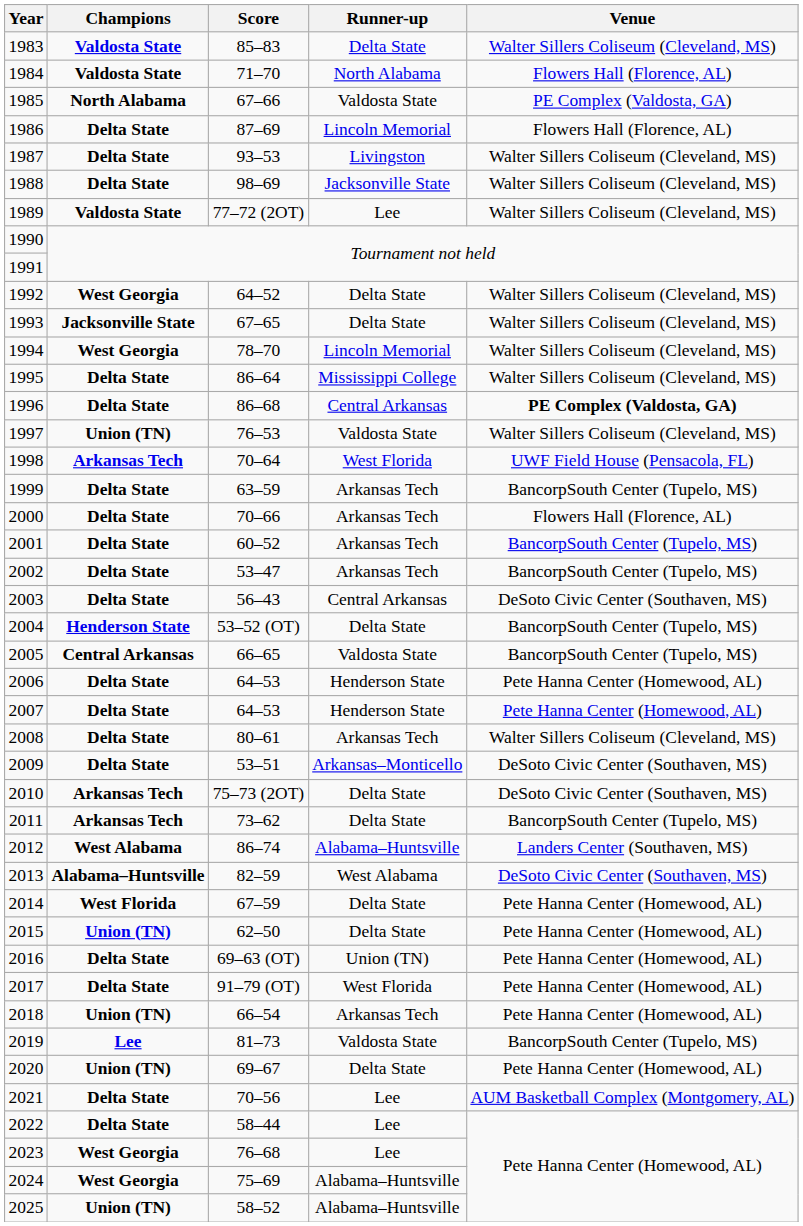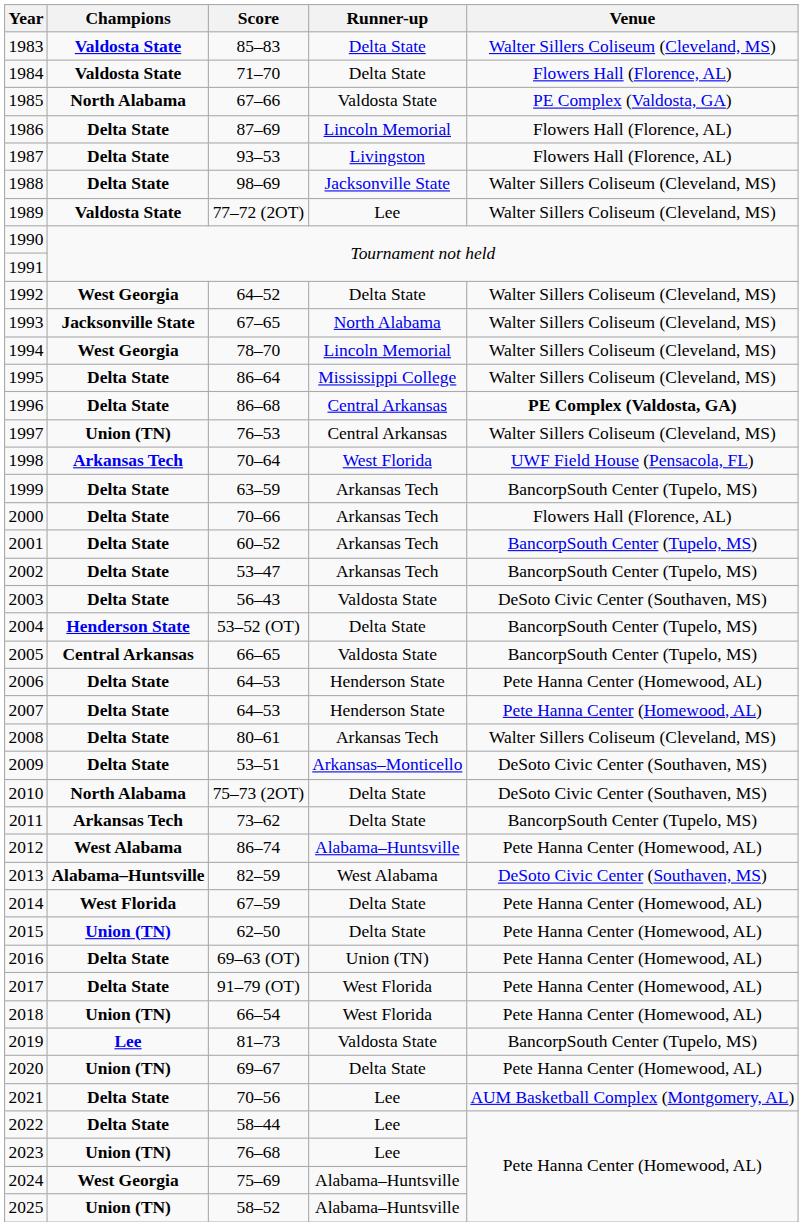 <table class="wikitable sortable">
 <tr>
 <th>Year</th>
 <th>Champions</th>
 <th>Score</th>
 <th>Runner-up</th>
 <th>Venue</th>
 </tr>
 <tr align=center>
 <td>1983</td>
 <td><strong><a href='#'>Valdosta State</a></strong></td>
 <td>85–83</td>
 <td><a href='#'>Delta State</a></td>
 <td><a href='#'>Walter Sillers Coliseum</a> (<a href='#'>Cleveland, MS</a>)</td>
 </tr>
 <tr align=center>
 <td>1984</td>
 <td><strong>Valdosta State</strong></td>
 <td>71–70</td>
-<td><a href='#'>North Alabama</a></td>
+<td>Delta State</td>
 <td><a href='#'>Flowers Hall</a> (<a href='#'>Florence, AL</a>)</td>
 </tr>
 <tr align=center>
 <td>1985</td>
 <td><strong>North Alabama</strong></td>
 <td>67–66</td>
 <td>Valdosta State</td>
 <td><a href='#'>PE Complex</a> (<a href='#'>Valdosta, GA</a>)</td>
 </tr>
 <tr align=center>
 <td>1986</td>
 <td><strong>Delta State</strong></td>
 <td>87–69</td>
 <td><a href='#'>Lincoln Memorial</a></td>
 <td>Flowers Hall (Florence, AL)</td>
 </tr>
 <tr align=center>
 <td>1987</td>
 <td><strong>Delta State</strong></td>
 <td>93–53</td>
 <td><a href='#'>Livingston</a></td>
-<td>Walter Sillers Coliseum (Cleveland, MS)</td>
+<td>Flowers Hall (Florence, AL)</td>
 </tr>
 <tr align=center>
 <td>1988</td>
 <td><strong>Delta State</strong></td>
 <td>98–69</td>
 <td><a href='#'>Jacksonville State</a></td>
 <td>Walter Sillers Coliseum (Cleveland, MS)</td>
 </tr>
 <tr align=center>
 <td>1989</td>
 <td><strong>Valdosta State</strong></td>
 <td>77–72 (2OT)</td>
 <td>Lee</td>
 <td>Walter Sillers Coliseum (Cleveland, MS)</td>
 </tr>
 <tr align=center>
 <td>1990</td>
 <td colspan=4 rowspan=2><em>Tournament not held</em></td>
 </tr>
 <tr align=center>
 <td>1991</td>
 </tr>
 <tr align=center>
 <td>1992</td>
 <td><strong>West Georgia</strong></td>
 <td>64–52</td>
 <td>Delta State</td>
 <td>Walter Sillers Coliseum (Cleveland, MS)</td>
 </tr>
 <tr align=center>
 <td>1993</td>
 <td><strong>Jacksonville State</strong></td>
 <td>67–65</td>
-<td>Delta State</td>
+<td><a href='#'>North Alabama</a></td>
 <td>Walter Sillers Coliseum (Cleveland, MS)</td>
 </tr>
 <tr align=center>
 <td>1994</td>
 <td><strong>West Georgia</strong></td>
 <td>78–70</td>
 <td><a href='#'>Lincoln Memorial</a></td>
 <td>Walter Sillers Coliseum (Cleveland, MS)</td>
 </tr>
 <tr align=center>
 <td>1995</td>
 <td><strong>Delta State</strong></td>
 <td>86–64</td>
 <td><a href='#'>Mississippi College</a></td>
 <td>Walter Sillers Coliseum (Cleveland, MS)</td>
 </tr>
 <tr align=center>
 <td>1996</td>
 <td><strong>Delta State</strong></td>
 <td>86–68</td>
 <td><a href='#'>Central Arkansas</a></td>
 <td><strong>PE Complex (Valdosta, GA)</strong></td>
 </tr>
 <tr align=center>
 <td>1997</td>
 <td><strong>Union (TN)</strong></td>
 <td>76–53</td>
-<td>Valdosta State</td>
+<td>Central Arkansas</td>
 <td>Walter Sillers Coliseum (Cleveland, MS)</td>
 </tr>
 <tr align=center>
 <td>1998</td>
 <td><strong><a href='#'>Arkansas Tech</a></strong></td>
 <td>70–64</td>
 <td><a href='#'>West Florida</a></td>
 <td><a href='#'>UWF Field House</a> (<a href='#'>Pensacola, FL</a>)</td>
 </tr>
 <tr align=center>
 <td>1999</td>
 <td><strong>Delta State</strong></td>
 <td>63–59</td>
 <td>Arkansas Tech</td>
 <td>BancorpSouth Center (Tupelo, MS)</td>
 </tr>
 <tr align=center>
 <td>2000</td>
 <td><strong>Delta State</strong></td>
 <td>70–66</td>
 <td>Arkansas Tech</td>
 <td>Flowers Hall (Florence, AL)</td>
 </tr>
 <tr align=center>
 <td>2001</td>
 <td><strong>Delta State</strong></td>
 <td>60–52</td>
 <td>Arkansas Tech</td>
 <td><a href='#'>BancorpSouth Center</a> (<a href='#'>Tupelo, MS</a>)</td>
 </tr>
 <tr align=center>
 <td>2002</td>
 <td><strong>Delta State</strong></td>
 <td>53–47</td>
 <td>Arkansas Tech</td>
 <td>BancorpSouth Center (Tupelo, MS)</td>
 </tr>
 <tr align=center>
 <td>2003</td>
 <td><strong>Delta State</strong></td>
 <td>56–43</td>
-<td>Central Arkansas</td>
+<td>Valdosta State</td>
 <td>DeSoto Civic Center (Southaven, MS)</td>
 </tr>
 <tr align=center>
 <td>2004</td>
 <td><strong><a href='#'>Henderson State</a></strong></td>
 <td>53–52 (OT)</td>
 <td>Delta State</td>
 <td>BancorpSouth Center (Tupelo, MS)</td>
 </tr>
 <tr align=center>
 <td>2005</td>
 <td><strong>Central Arkansas</strong></td>
 <td>66–65</td>
 <td>Valdosta State</td>
 <td>BancorpSouth Center (Tupelo, MS)</td>
 </tr>
 <tr align=center>
 <td>2006</td>
 <td><strong>Delta State</strong></td>
 <td>64–53</td>
 <td>Henderson State</td>
 <td>Pete Hanna Center (Homewood, AL)</td>
 </tr>
 <tr align=center>
 <td>2007</td>
 <td><strong>Delta State</strong></td>
 <td>64–53</td>
 <td>Henderson State</td>
 <td><a href='#'>Pete Hanna Center</a> (<a href='#'>Homewood, AL</a>)</td>
 </tr>
 <tr align=center>
 <td>2008</td>
 <td><strong>Delta State</strong></td>
 <td>80–61</td>
 <td>Arkansas Tech</td>
 <td>Walter Sillers Coliseum (Cleveland, MS)</td>
 </tr>
 <tr align=center>
 <td>2009</td>
 <td><strong>Delta State</strong></td>
 <td>53–51</td>
 <td><a href='#'>Arkansas–Monticello</a></td>
 <td>DeSoto Civic Center (Southaven, MS)</td>
 </tr>
 <tr align=center>
 <td>2010</td>
-<td><strong>Arkansas Tech</strong></td>
+<td><strong>North Alabama</strong></td>
 <td>75–73 (2OT)</td>
 <td>Delta State</td>
 <td>DeSoto Civic Center (Southaven, MS)</td>
 </tr>
 <tr align=center>
 <td>2011</td>
 <td><strong>Arkansas Tech</strong></td>
 <td>73–62</td>
 <td>Delta State</td>
 <td>BancorpSouth Center (Tupelo, MS)</td>
 </tr>
 <tr align=center>
 <td>2012</td>
 <td><strong>West Alabama</strong></td>
 <td>86–74</td>
 <td><a href='#'>Alabama–Huntsville</a></td>
-<td><a href='#'>Landers Center</a> (Southaven, MS)</td>
+<td>Pete Hanna Center (Homewood, AL)</td>
 </tr>
 <tr align=center>
 <td>2013</td>
 <td><strong>Alabama–Huntsville</strong></td>
 <td>82–59</td>
 <td>West Alabama</td>
 <td><a href='#'>DeSoto Civic Center</a> (<a href='#'>Southaven, MS</a>)</td>
 </tr>
 <tr align=center>
 <td>2014</td>
 <td><strong>West Florida</strong></td>
 <td>67–59</td>
 <td>Delta State</td>
 <td>Pete Hanna Center (Homewood, AL)</td>
 </tr>
 <tr align=center>
 <td>2015</td>
 <td><strong><a href='#'>Union (TN)</a></strong></td>
 <td>62–50</td>
 <td>Delta State</td>
 <td>Pete Hanna Center (Homewood, AL)</td>
 </tr>
 <tr align=center>
 <td>2016</td>
 <td><strong>Delta State</strong></td>
 <td>69–63 (OT)</td>
 <td>Union (TN)</td>
 <td>Pete Hanna Center (Homewood, AL)</td>
 </tr>
 <tr align=center>
 <td>2017</td>
 <td><strong>Delta State</strong></td>
 <td>91–79 (OT)</td>
 <td>West Florida</td>
 <td>Pete Hanna Center (Homewood, AL)</td>
 </tr>
 <tr align=center>
 <td>2018</td>
 <td><strong>Union (TN)</strong></td>
 <td>66–54</td>
-<td>Arkansas Tech</td>
+<td>West Florida</td>
 <td>Pete Hanna Center (Homewood, AL)</td>
 </tr>
 <tr align=center>
 <td>2019</td>
 <td><strong><a href='#'>Lee</a></strong></td>
 <td>81–73</td>
 <td>Valdosta State</td>
 <td>BancorpSouth Center (Tupelo, MS)</td>
 </tr>
 <tr align=center>
 <td>2020</td>
 <td><strong>Union (TN)</strong></td>
 <td>69–67</td>
 <td>Delta State</td>
 <td>Pete Hanna Center (Homewood, AL)</td>
 </tr>
 <tr align=center>
 <td>2021</td>
 <td><strong>Delta State</strong></td>
 <td>70–56</td>
 <td>Lee</td>
 <td><a href='#'>AUM Basketball Complex</a> (<a href='#'>Montgomery, AL</a>)</td>
 </tr>
 <tr align=center>
 <td>2022</td>
 <td><strong>Delta State</strong></td>
 <td>58–44</td>
 <td>Lee</td>
 <td rowspan=4>Pete Hanna Center (Homewood, AL)</td>
 </tr>
 <tr align=center>
 <td>2023</td>
-<td><strong>West Georgia</strong></td>
+<td><strong>Union (TN)</strong></td>
 <td>76–68</td>
 <td>Lee</td>
 </tr>
 <tr align=center>
 <td>2024</td>
 <td><strong>West Georgia</strong></td>
 <td>75–69</td>
 <td>Alabama–Huntsville</td>
 </tr>
 <tr align=center>
 <td>2025</td>
 <td><strong>Union (TN)</strong></td>
 <td>58–52</td>
 <td>Alabama–Huntsville</td>
 </tr>
 </table>
